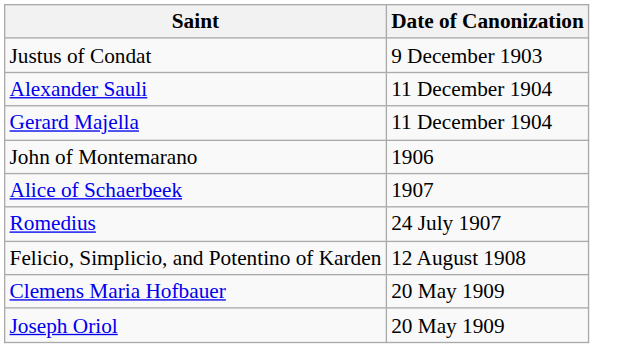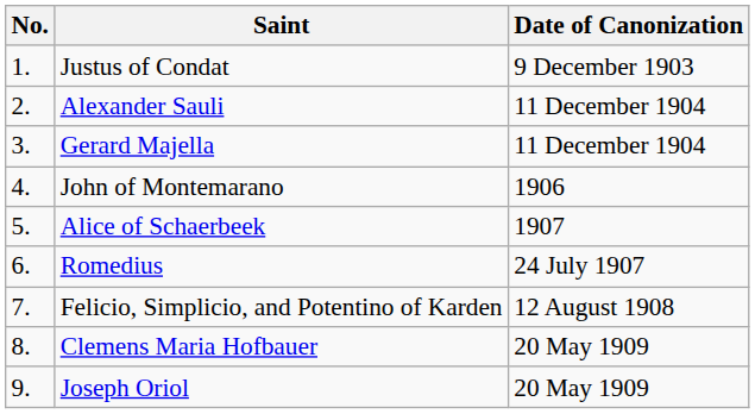 <table class="wikitable">
 <tr>
+<th>No.</th>
 <th>Saint</th>
 <th>Date of Canonization</th>
 </tr>
 <tr>
+<td>1.</td>
 <td>Justus of Condat</td>
 <td>9 December 1903</td>
 </tr>
 <tr>
+<td>2.</td>
 <td><a href='#'>Alexander Sauli</a></td>
 <td>11 December 1904</td>
 </tr>
 <tr>
+<td>3.</td>
 <td><a href='#'>Gerard Majella</a></td>
 <td>11 December 1904</td>
 </tr>
 <tr>
+<td>4.</td>
 <td>John of Montemarano</td>
 <td>1906</td>
 </tr>
 <tr>
+<td>5.</td>
 <td><a href='#'>Alice of Schaerbeek</a></td>
 <td>1907</td>
 </tr>
 <tr>
+<td>6.</td>
 <td><a href='#'>Romedius</a></td>
 <td>24 July 1907</td>
 </tr>
 <tr>
+<td>7.</td>
 <td>Felicio, Simplicio, and Potentino of Karden</td>
 <td>12 August 1908</td>
 </tr>
 <tr>
+<td>8.</td>
 <td><a href='#'>Clemens Maria Hofbauer</a></td>
 <td>20 May 1909</td>
 </tr>
 <tr>
+<td>9.</td>
 <td><a href='#'>Joseph Oriol</a></td>
 <td>20 May 1909</td>
 </tr>
 </table>
